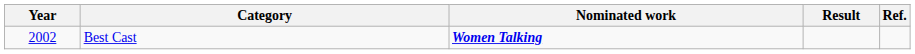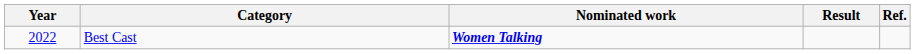 <table class=wikitable>
 <tr>
 <th scope="col" style="width:5em;">Year</th>
 <th scope="col" style="width:26em;">Category</th>
 <th scope="col" style="width:25em;">Nominated work</th>
 <th scope="col" style="width:5em;">Result</th>
 <th>Ref.</th>
 </tr>
 <tr>
-<td align="center"><a href='#'>2002</a></td>
+<td align="center"><a href='#'>2022</a></td>
 <td><a href='#'>Best Cast</a></td>
 <td><strong><em><a href='#'>Women Talking</a></em></strong></td>
 <td></td>
 <td align="center"></td>
 </tr>
 </table>
